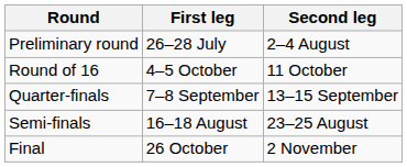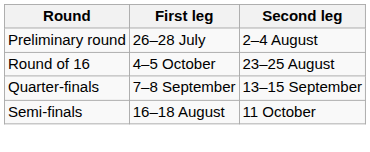 <table class="wikitable">
 <tr>
 <th>Round</th>
 <th>First leg</th>
 <th>Second leg</th>
 </tr>
 <tr>
 <td>Preliminary round</td>
 <td>26–28 July</td>
 <td>2–4 August</td>
 </tr>
 <tr>
 <td>Round of 16</td>
 <td>4–5 October</td>
-<td>11 October</td>
+<td>23–25 August</td>
 </tr>
 <tr>
 <td>Quarter-finals</td>
 <td>7–8 September</td>
 <td>13–15 September</td>
 </tr>
 <tr>
 <td>Semi-finals</td>
 <td>16–18 August</td>
-<td>23–25 August</td>
-</tr>
-<tr>
-<td>Final</td>
-<td>26 October</td>
-<td>2 November</td>
+<td>11 October</td>
 </tr>
 </table>
